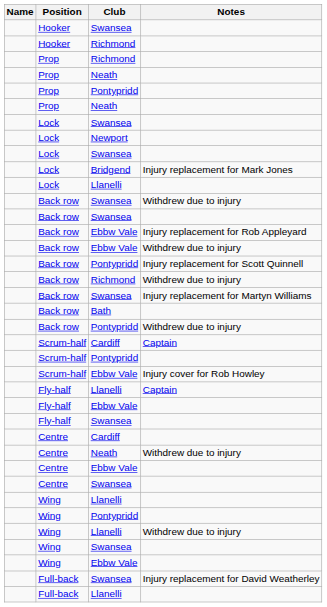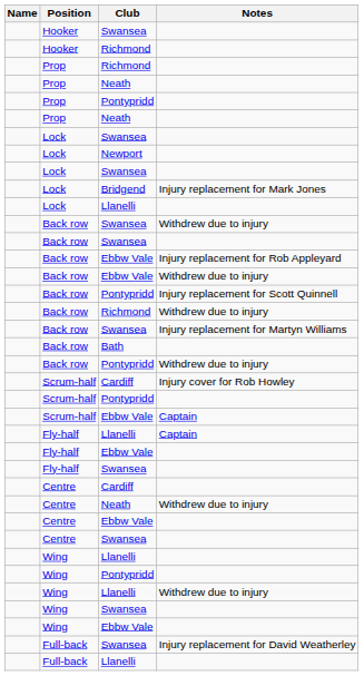 <table class="wikitable sortable">
 <tr>
 <th>Name</th>
 <th>Position</th>
 <th>Club</th>
 <th class="unsortable">Notes</th>
 </tr>
 <tr>
 <td></td>
 <td><a href='#'>Hooker</a></td>
 <td><a href='#'>Swansea</a></td>
 <td></td>
 </tr>
 <tr>
 <td></td>
 <td><a href='#'>Hooker</a></td>
 <td><a href='#'>Richmond</a></td>
 <td></td>
 </tr>
 <tr>
 <td></td>
 <td><a href='#'>Prop</a></td>
 <td><a href='#'>Richmond</a></td>
 <td></td>
 </tr>
 <tr>
 <td></td>
 <td><a href='#'>Prop</a></td>
 <td><a href='#'>Neath</a></td>
 <td></td>
 </tr>
 <tr>
 <td></td>
 <td><a href='#'>Prop</a></td>
 <td><a href='#'>Pontypridd</a></td>
 <td></td>
 </tr>
 <tr>
 <td></td>
 <td><a href='#'>Prop</a></td>
 <td><a href='#'>Neath</a></td>
 <td></td>
 </tr>
 <tr>
 <td></td>
 <td><a href='#'>Lock</a></td>
 <td><a href='#'>Swansea</a></td>
 <td></td>
 </tr>
 <tr>
 <td></td>
 <td><a href='#'>Lock</a></td>
 <td><a href='#'>Newport</a></td>
 <td></td>
 </tr>
 <tr>
 <td></td>
 <td><a href='#'>Lock</a></td>
 <td><a href='#'>Swansea</a></td>
 <td></td>
 </tr>
 <tr>
 <td></td>
 <td><a href='#'>Lock</a></td>
 <td><a href='#'>Bridgend</a></td>
 <td>Injury replacement for Mark Jones</td>
 </tr>
 <tr>
 <td></td>
 <td><a href='#'>Lock</a></td>
 <td><a href='#'>Llanelli</a></td>
 <td></td>
 </tr>
 <tr>
 <td></td>
 <td><a href='#'>Back row</a></td>
 <td><a href='#'>Swansea</a></td>
 <td>Withdrew due to injury</td>
 </tr>
 <tr>
 <td></td>
 <td><a href='#'>Back row</a></td>
 <td><a href='#'>Swansea</a></td>
 <td></td>
 </tr>
 <tr>
 <td></td>
 <td><a href='#'>Back row</a></td>
 <td><a href='#'>Ebbw Vale</a></td>
 <td>Injury replacement for Rob Appleyard</td>
 </tr>
 <tr>
 <td></td>
 <td><a href='#'>Back row</a></td>
 <td><a href='#'>Ebbw Vale</a></td>
 <td>Withdrew due to injury</td>
 </tr>
 <tr>
 <td></td>
 <td><a href='#'>Back row</a></td>
 <td><a href='#'>Pontypridd</a></td>
 <td>Injury replacement for Scott Quinnell</td>
 </tr>
 <tr>
 <td></td>
 <td><a href='#'>Back row</a></td>
 <td><a href='#'>Richmond</a></td>
 <td>Withdrew due to injury</td>
 </tr>
 <tr>
 <td></td>
 <td><a href='#'>Back row</a></td>
 <td><a href='#'>Swansea</a></td>
 <td>Injury replacement for Martyn Williams</td>
 </tr>
 <tr>
 <td></td>
 <td><a href='#'>Back row</a></td>
 <td><a href='#'>Bath</a></td>
 <td></td>
 </tr>
 <tr>
 <td></td>
 <td><a href='#'>Back row</a></td>
 <td><a href='#'>Pontypridd</a></td>
 <td>Withdrew due to injury</td>
 </tr>
 <tr>
 <td></td>
 <td><a href='#'>Scrum-half</a></td>
 <td><a href='#'>Cardiff</a></td>
-<td><a href='#'>Captain</a></td>
+<td>Injury cover for Rob Howley</td>
 </tr>
 <tr>
 <td></td>
 <td><a href='#'>Scrum-half</a></td>
 <td><a href='#'>Pontypridd</a></td>
 <td></td>
 </tr>
 <tr>
 <td></td>
 <td><a href='#'>Scrum-half</a></td>
 <td><a href='#'>Ebbw Vale</a></td>
-<td>Injury cover for Rob Howley</td>
+<td><a href='#'>Captain</a></td>
 </tr>
 <tr>
 <td></td>
 <td><a href='#'>Fly-half</a></td>
 <td><a href='#'>Llanelli</a></td>
 <td><a href='#'>Captain</a></td>
 </tr>
 <tr>
 <td></td>
 <td><a href='#'>Fly-half</a></td>
 <td><a href='#'>Ebbw Vale</a></td>
 <td></td>
 </tr>
 <tr>
 <td></td>
 <td><a href='#'>Fly-half</a></td>
 <td><a href='#'>Swansea</a></td>
 <td></td>
 </tr>
 <tr>
 <td></td>
 <td><a href='#'>Centre</a></td>
 <td><a href='#'>Cardiff</a></td>
 <td></td>
 </tr>
 <tr>
 <td></td>
 <td><a href='#'>Centre</a></td>
 <td><a href='#'>Neath</a></td>
 <td>Withdrew due to injury</td>
 </tr>
 <tr>
 <td></td>
 <td><a href='#'>Centre</a></td>
 <td><a href='#'>Ebbw Vale</a></td>
 <td></td>
 </tr>
 <tr>
 <td></td>
 <td><a href='#'>Centre</a></td>
 <td><a href='#'>Swansea</a></td>
 <td></td>
 </tr>
 <tr>
 <td></td>
 <td><a href='#'>Wing</a></td>
 <td><a href='#'>Llanelli</a></td>
 <td></td>
 </tr>
 <tr>
 <td></td>
 <td><a href='#'>Wing</a></td>
 <td><a href='#'>Pontypridd</a></td>
 <td></td>
 </tr>
 <tr>
 <td></td>
 <td><a href='#'>Wing</a></td>
 <td><a href='#'>Llanelli</a></td>
 <td>Withdrew due to injury</td>
 </tr>
 <tr>
 <td></td>
 <td><a href='#'>Wing</a></td>
 <td><a href='#'>Swansea</a></td>
 <td></td>
 </tr>
 <tr>
 <td></td>
 <td><a href='#'>Wing</a></td>
 <td><a href='#'>Ebbw Vale</a></td>
 <td></td>
 </tr>
 <tr>
 <td></td>
 <td><a href='#'>Full-back</a></td>
 <td><a href='#'>Swansea</a></td>
 <td>Injury replacement for David Weatherley</td>
 </tr>
 <tr>
 <td></td>
 <td><a href='#'>Full-back</a></td>
 <td><a href='#'>Llanelli</a></td>
 <td></td>
 </tr>
 </table>
